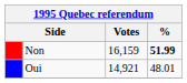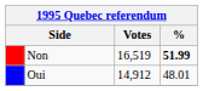 <table class="wikitable" style="font-size: 95%; clear:both">
 <tr style="background-color:#E9E9E9">
 <th colspan=4><a href='#'>1995 Quebec referendum</a></th>
 </tr>
 <tr style="background-color:#E9E9E9">
 <th colspan=2 style="width: 130px">Side</th>
 <th style="width: 50px">Votes</th>
 <th style="width: 40px">%</th>
 </tr>
 <tr>
 <td bgcolor="red"></td>
 <td>Non</td>
-<td>16,159</td>
+<td>16,519</td>
 <td><strong>51.99</strong></td>
 </tr>
 <tr>
 <td bgcolor="blue"></td>
 <td>Oui</td>
-<td>14,921</td>
+<td>14,912</td>
 <td>48.01</td>
 </tr>
 <tr>
 </tr>
 </table>
